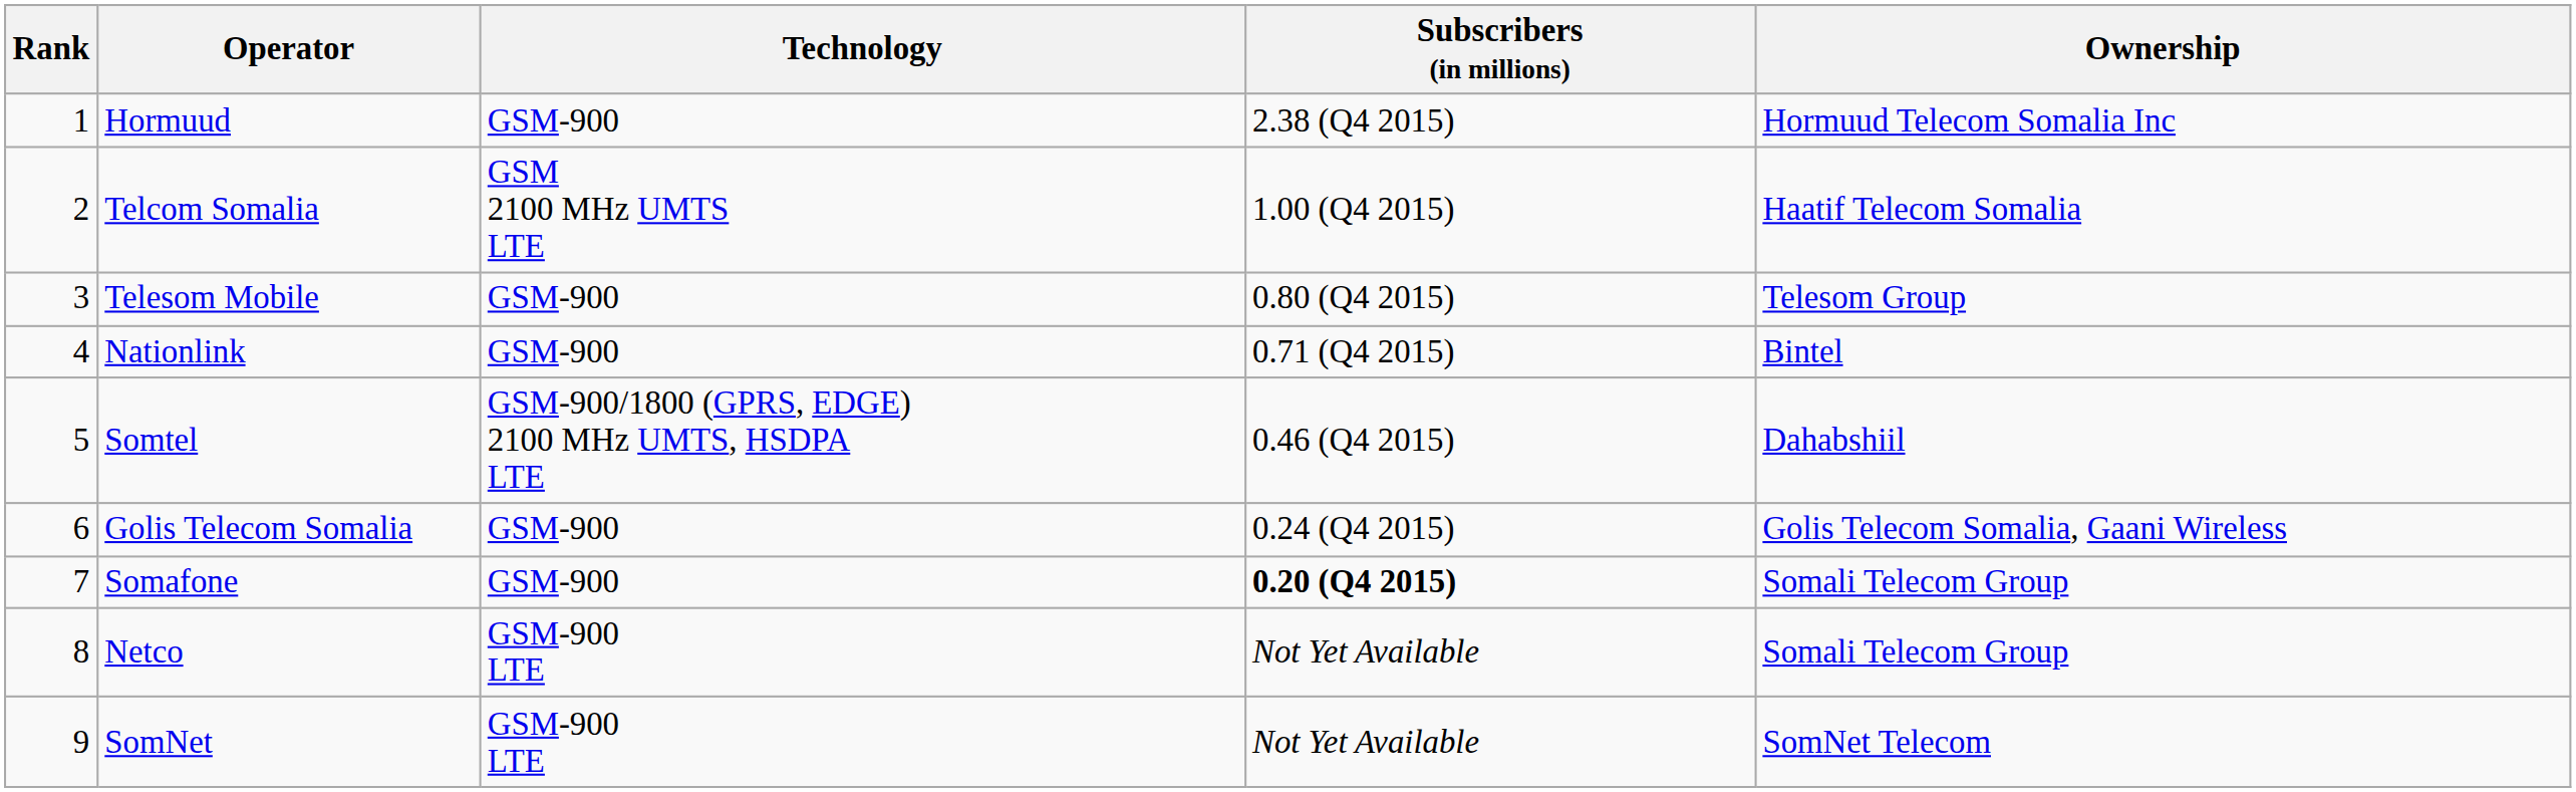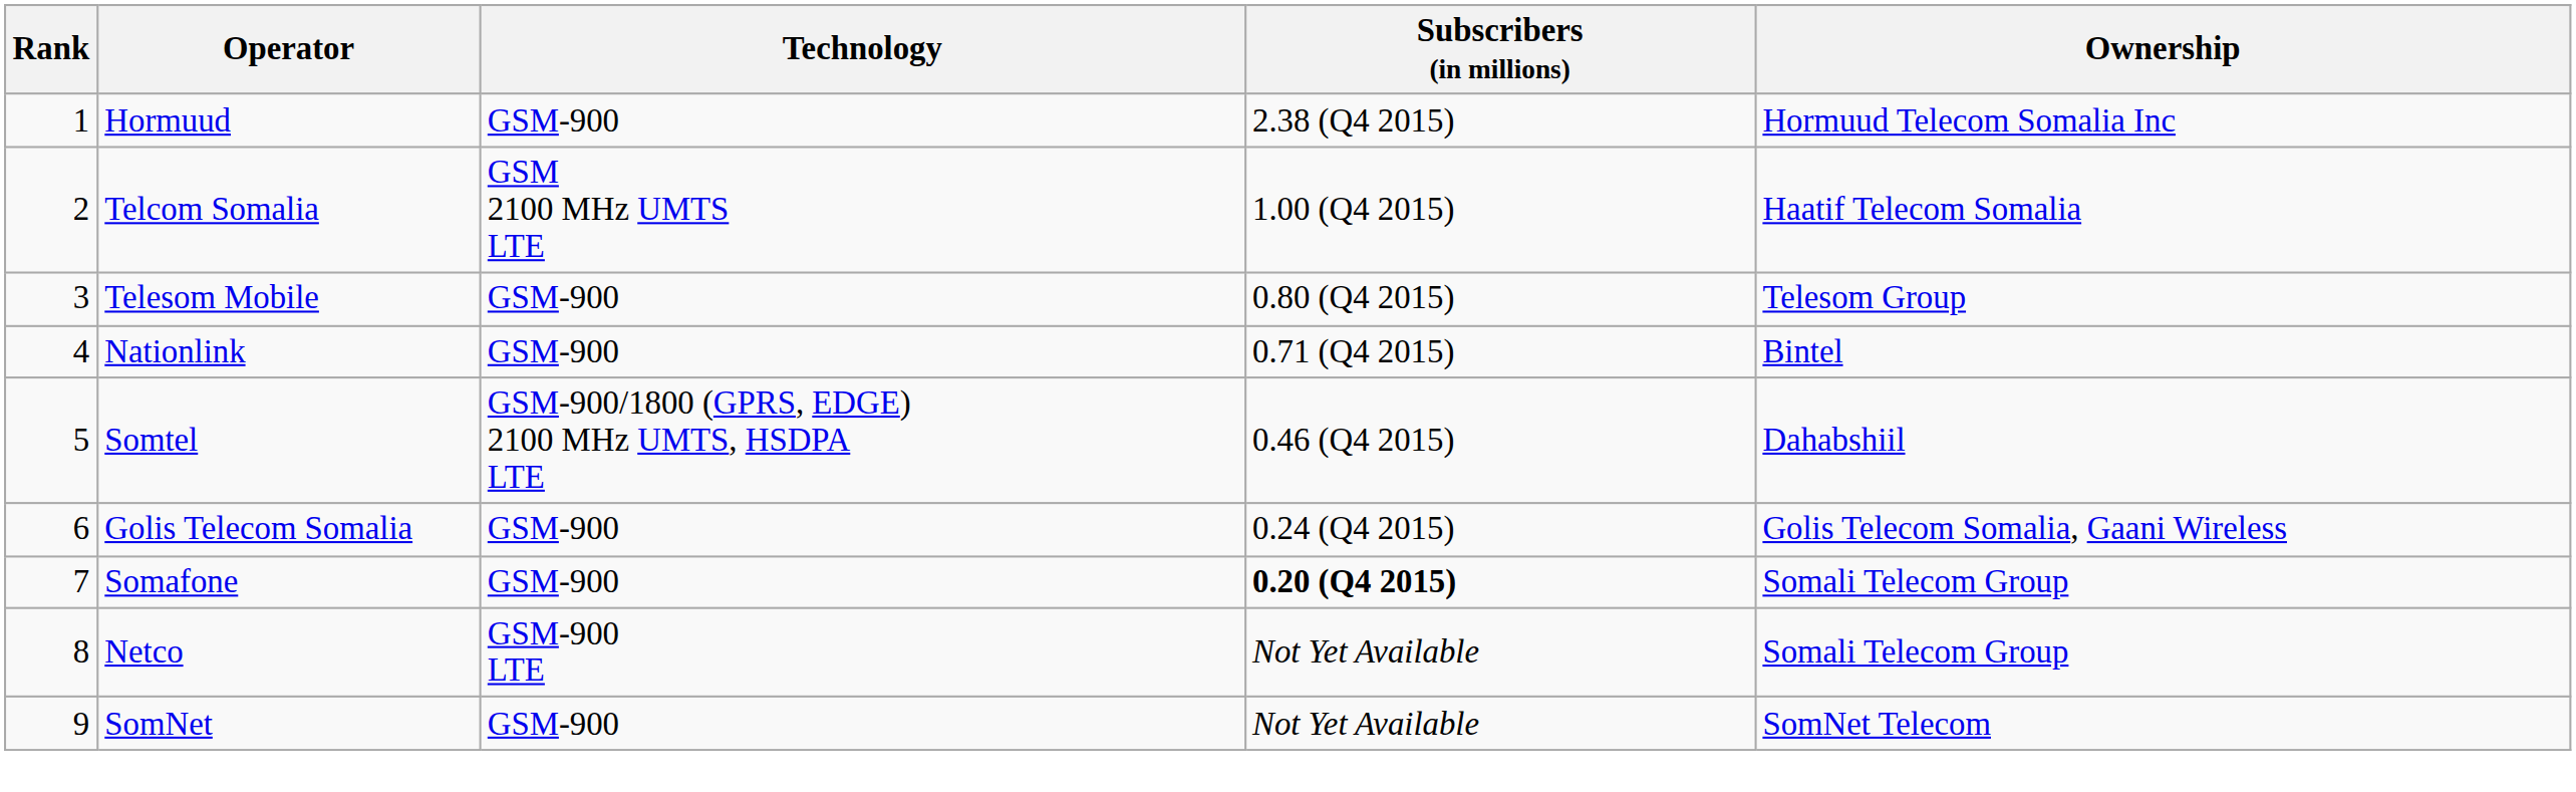 <table class="wikitable">
 <tr>
 <th style="width:3%;">Rank</th>
 <th style="width:15%;">Operator</th>
 <th style="width:30%;">Technology</th>
 <th style="width:20%;">Subscribers<br><small>(in millions)</small></th>
 <th style="width:32%;">Ownership</th>
 </tr>
 <tr>
 <td align=right>1</td>
 <td><a href='#'>Hormuud</a></td>
 <td><a href='#'>GSM</a>-900</td>
 <td>2.38 (Q4 2015)</td>
 <td><a href='#'>Hormuud Telecom Somalia Inc</a></td>
 </tr>
 <tr>
 <td align=right>2</td>
 <td><a href='#'>Telcom Somalia</a></td>
 <td><a href='#'>GSM</a><br>2100 MHz <a href='#'>UMTS</a><br><a href='#'>LTE</a></td>
 <td>1.00 (Q4 2015)</td>
 <td><a href='#'>Haatif Telecom Somalia</a></td>
 </tr>
 <tr>
 <td align=right>3</td>
 <td><a href='#'>Telesom Mobile</a></td>
 <td><a href='#'>GSM</a>-900</td>
 <td>0.80 (Q4 2015)</td>
 <td><a href='#'>Telesom Group</a></td>
 </tr>
 <tr>
 <td align=right>4</td>
 <td><a href='#'>Nationlink</a></td>
 <td><a href='#'>GSM</a>-900</td>
 <td>0.71 (Q4 2015)</td>
 <td><a href='#'>Bintel</a></td>
 </tr>
 <tr>
 <td align=right>5</td>
 <td><a href='#'>Somtel</a></td>
 <td><a href='#'>GSM</a>-900/1800 (<a href='#'>GPRS</a>, <a href='#'>EDGE</a>)<br>2100 MHz <a href='#'>UMTS</a>, <a href='#'>HSDPA</a><br><a href='#'>LTE</a></td>
 <td>0.46 (Q4 2015)</td>
 <td><a href='#'>Dahabshiil</a></td>
 </tr>
 <tr>
 <td align=right>6</td>
 <td><a href='#'>Golis Telecom Somalia</a></td>
 <td><a href='#'>GSM</a>-900</td>
 <td>0.24 (Q4 2015)</td>
 <td><a href='#'>Golis Telecom Somalia</a>, <a href='#'>Gaani Wireless</a></td>
 </tr>
 <tr>
 <td align=right>7</td>
 <td><a href='#'>Somafone</a></td>
 <td><a href='#'>GSM</a>-900</td>
 <td><strong>0.20 (Q4 2015)</strong></td>
 <td><a href='#'>Somali Telecom Group</a></td>
 </tr>
 <tr>
 <td align=right>8</td>
 <td><a href='#'>Netco</a></td>
 <td><a href='#'>GSM</a>-900 <br><a href='#'>LTE</a></td>
 <td><em>Not Yet Available</em></td>
 <td><a href='#'>Somali Telecom Group</a></td>
 </tr>
 <tr>
 <td align=right>9</td>
 <td><a href='#'>SomNet</a></td>
-<td><a href='#'>GSM</a>-900 <br><a href='#'>LTE</a></td>
+<td><a href='#'>GSM</a>-900</td>
 <td><em>Not Yet Available</em></td>
 <td><a href='#'>SomNet Telecom</a></td>
 </tr>
 </table>
